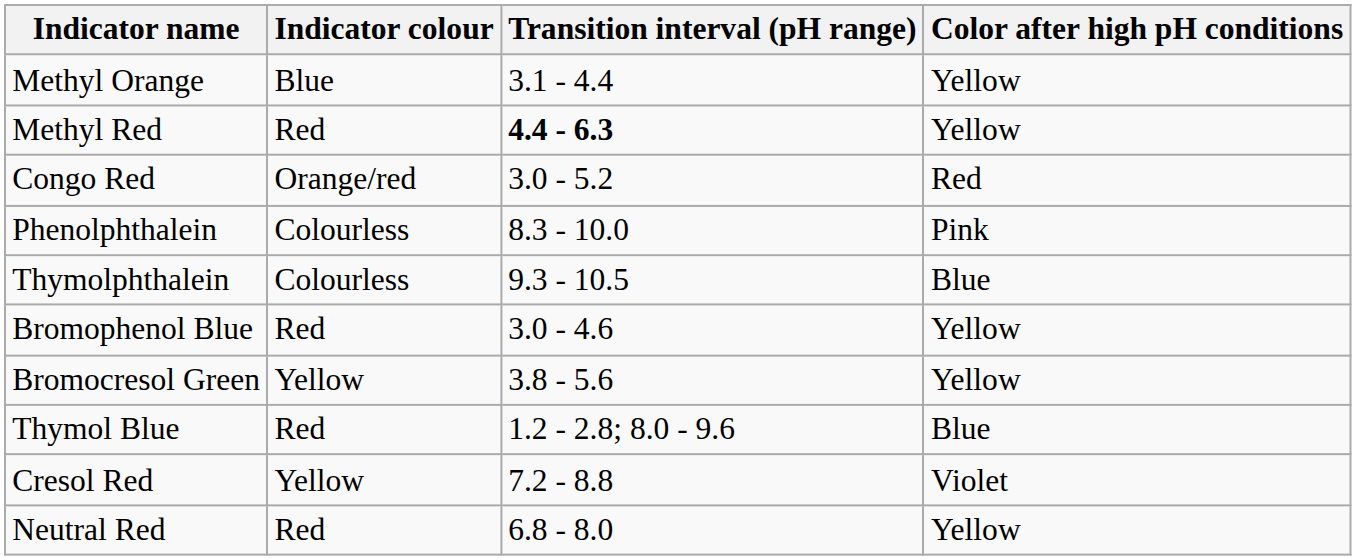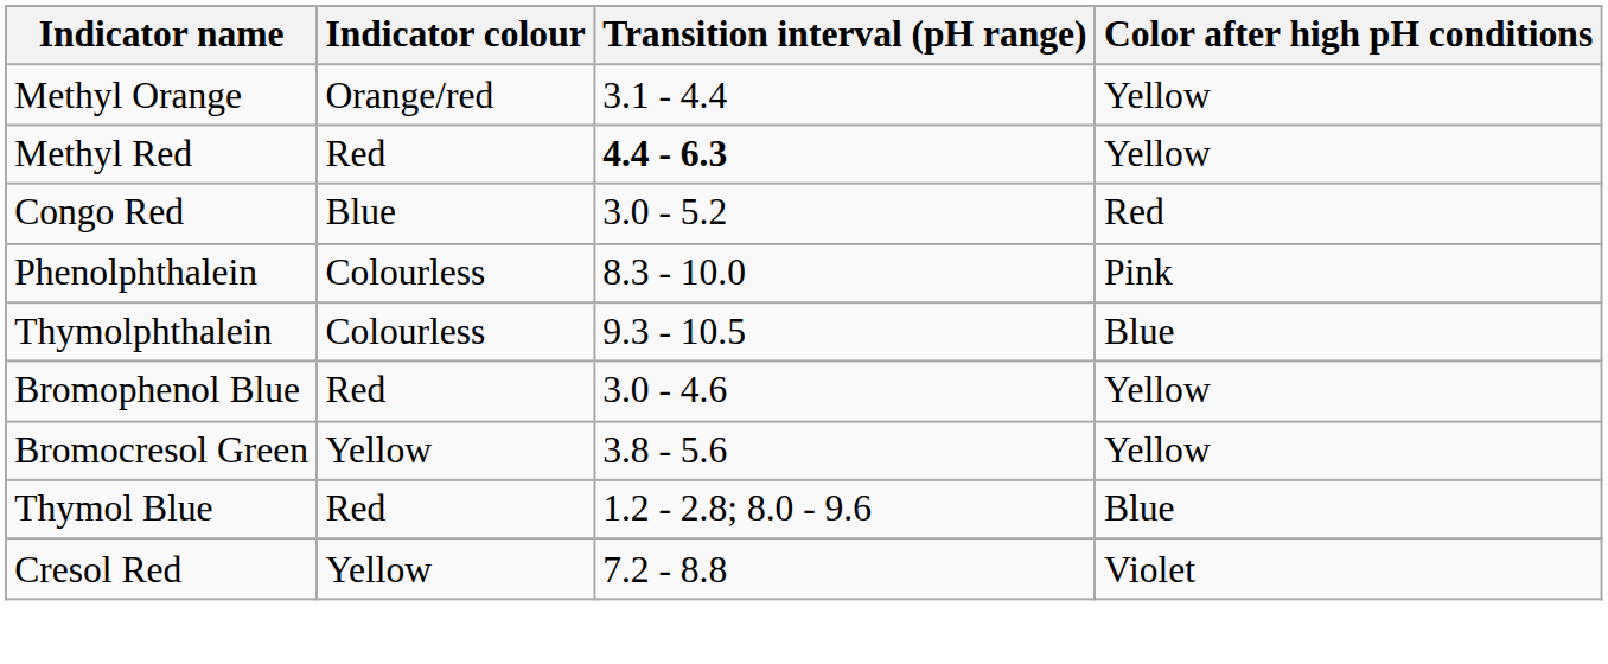 <table class="wikitable">
 <tr>
 <th>Indicator name</th>
 <th>Indicator colour</th>
 <th>Transition interval (pH range)</th>
 <th>Color after high pH conditions</th>
 </tr>
 <tr>
 <td>Methyl Orange</td>
-<td>Blue</td>
+<td>Orange/red</td>
 <td>3.1 - 4.4</td>
 <td>Yellow</td>
 </tr>
 <tr>
 <td>Methyl Red</td>
 <td>Red</td>
 <td><strong>4.4 - 6.3</strong></td>
 <td>Yellow</td>
 </tr>
 <tr>
 <td>Congo Red</td>
-<td>Orange/red</td>
+<td>Blue</td>
 <td>3.0 - 5.2</td>
 <td>Red</td>
 </tr>
 <tr>
 <td>Phenolphthalein</td>
 <td>Colourless</td>
 <td>8.3 - 10.0</td>
 <td>Pink</td>
 </tr>
 <tr>
 <td>Thymolphthalein</td>
 <td>Colourless</td>
 <td>9.3 - 10.5</td>
 <td>Blue</td>
 </tr>
 <tr>
 <td>Bromophenol Blue</td>
 <td>Red</td>
 <td>3.0 - 4.6</td>
 <td>Yellow</td>
 </tr>
 <tr>
 <td>Bromocresol Green</td>
 <td>Yellow</td>
 <td>3.8 - 5.6</td>
 <td>Yellow</td>
 </tr>
 <tr>
 <td>Thymol Blue</td>
 <td>Red</td>
 <td>1.2 - 2.8; 8.0 - 9.6</td>
 <td>Blue</td>
 </tr>
 <tr>
 <td>Cresol Red</td>
 <td>Yellow</td>
 <td>7.2 - 8.8</td>
 <td>Violet</td>
 </tr>
-<tr>
-<td>Neutral Red</td>
-<td>Red</td>
-<td>6.8 - 8.0</td>
-<td>Yellow</td>
-</tr>
 </table>
